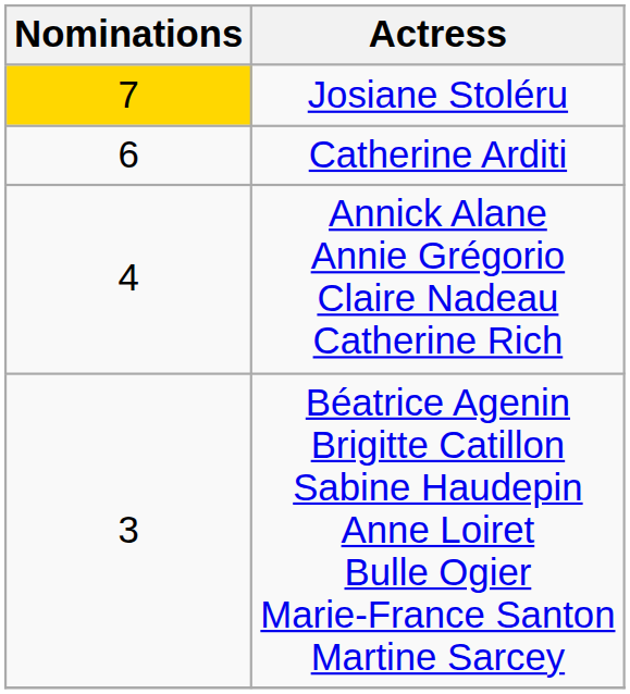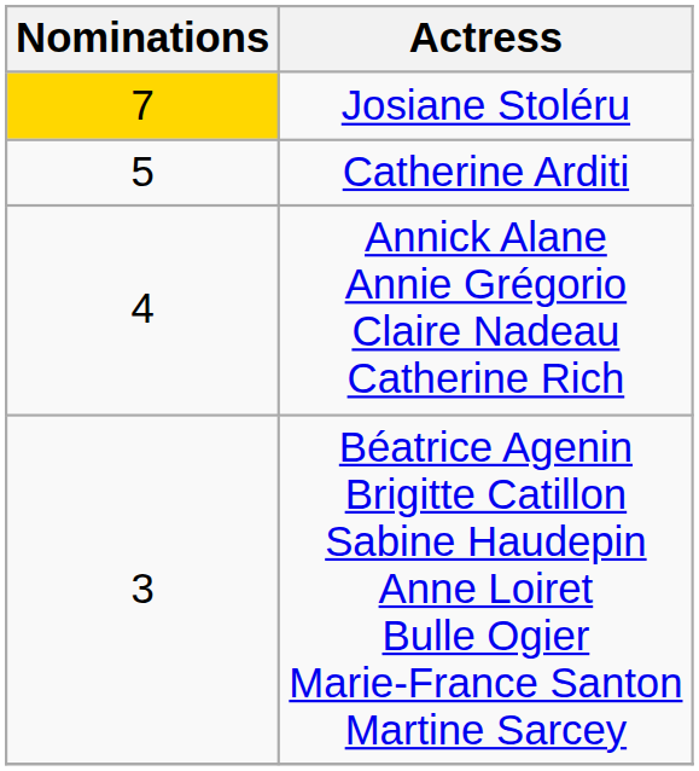 <table class="wikitable" style="text-align:center;">
 <tr>
 <th scope="col" width="55">Nominations</th>
 <th scope="col" align="center">Actress</th>
 </tr>
 <tr>
 <td style="background: gold; text-align:center">7</td>
 <td><a href='#'>Josiane Stoléru</a></td>
 </tr>
 <tr>
-<td style="text-align:center">6</td>
+<td style="text-align:center">5</td>
 <td><a href='#'>Catherine Arditi</a></td>
 </tr>
 <tr>
 <td style="text-align:center">4</td>
 <td><a href='#'>Annick Alane</a><br><a href='#'>Annie Grégorio</a><br><a href='#'>Claire Nadeau</a><br><a href='#'>Catherine Rich</a></td>
 </tr>
 <tr>
 <td style="text-align:center">3</td>
 <td><a href='#'>Béatrice Agenin</a><br><a href='#'>Brigitte Catillon</a><br><a href='#'>Sabine Haudepin</a><br><a href='#'>Anne Loiret</a><br><a href='#'>Bulle Ogier</a><br><a href='#'>Marie-France Santon</a><br><a href='#'>Martine Sarcey</a></td>
 </tr>
 <tr>
 </tr>
 </table>
